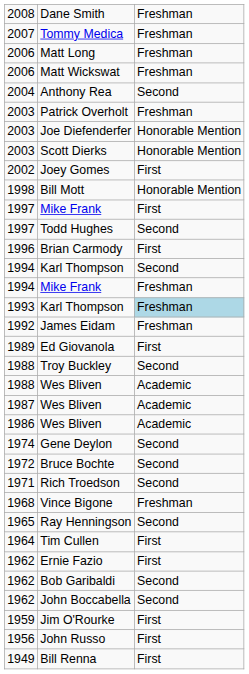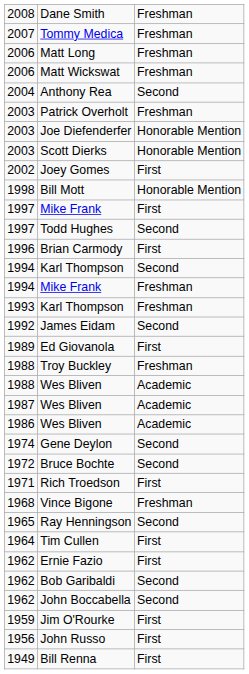 <table class="wikitable">
 <tr>
 <td>2008</td>
 <td>Dane Smith</td>
 <td>Freshman</td>
 </tr>
 <tr>
 <td>2007</td>
 <td><a href='#'>Tommy Medica</a></td>
 <td>Freshman</td>
 </tr>
 <tr>
 <td>2006</td>
 <td>Matt Long</td>
 <td>Freshman</td>
 </tr>
 <tr>
 <td>2006</td>
 <td>Matt Wickswat</td>
 <td>Freshman</td>
 </tr>
 <tr>
 <td>2004</td>
 <td>Anthony Rea</td>
 <td>Second</td>
 </tr>
 <tr>
 <td>2003</td>
 <td>Patrick Overholt</td>
 <td>Freshman</td>
 </tr>
 <tr>
 <td>2003</td>
 <td>Joe Diefenderfer</td>
 <td>Honorable Mention</td>
 </tr>
 <tr>
 <td>2003</td>
 <td>Scott Dierks</td>
 <td>Honorable Mention</td>
 </tr>
 <tr>
 <td>2002</td>
 <td>Joey Gomes</td>
 <td>First</td>
 </tr>
 <tr>
 <td>1998</td>
 <td>Bill Mott</td>
 <td>Honorable Mention</td>
 </tr>
 <tr>
 <td>1997</td>
 <td><a href='#'>Mike Frank</a></td>
 <td>First</td>
 </tr>
 <tr>
 <td>1997</td>
 <td>Todd Hughes</td>
 <td>Second</td>
 </tr>
 <tr>
 <td>1996</td>
 <td>Brian Carmody</td>
 <td>First</td>
 </tr>
 <tr>
 <td>1994</td>
 <td>Karl Thompson</td>
 <td>Second</td>
 </tr>
 <tr>
 <td>1994</td>
 <td><a href='#'>Mike Frank</a></td>
 <td>Freshman</td>
 </tr>
 <tr>
 <td>1993</td>
 <td>Karl Thompson</td>
-<td style="background: lightblue;">Freshman</td>
+<td>Freshman</td>
 </tr>
 <tr>
 <td>1992</td>
 <td>James Eidam</td>
-<td>Freshman</td>
+<td>Second</td>
 </tr>
 <tr>
 <td>1989</td>
 <td>Ed Giovanola</td>
 <td>First</td>
 </tr>
 <tr>
 <td>1988</td>
 <td>Troy Buckley</td>
-<td>Second</td>
+<td>Freshman</td>
 </tr>
 <tr>
 <td>1988</td>
 <td>Wes Bliven</td>
 <td>Academic</td>
 </tr>
 <tr>
 <td>1987</td>
 <td>Wes Bliven</td>
 <td>Academic</td>
 </tr>
 <tr>
 <td>1986</td>
 <td>Wes Bliven</td>
 <td>Academic</td>
 </tr>
 <tr>
 <td>1974</td>
 <td>Gene Deylon</td>
 <td>Second</td>
 </tr>
 <tr>
 <td>1972</td>
 <td>Bruce Bochte</td>
 <td>Second</td>
 </tr>
 <tr>
 <td>1971</td>
 <td>Rich Troedson</td>
-<td>Second</td>
+<td>First</td>
 </tr>
 <tr>
 <td>1968</td>
 <td>Vince Bigone</td>
 <td>Freshman</td>
 </tr>
 <tr>
 <td>1965</td>
 <td>Ray Henningson</td>
 <td>Second</td>
 </tr>
 <tr>
 <td>1964</td>
 <td>Tim Cullen</td>
 <td>First</td>
 </tr>
 <tr>
 <td>1962</td>
 <td>Ernie Fazio</td>
 <td>First</td>
 </tr>
 <tr>
 <td>1962</td>
 <td>Bob Garibaldi</td>
 <td>Second</td>
 </tr>
 <tr>
 <td>1962</td>
 <td>John Boccabella</td>
 <td>Second</td>
 </tr>
 <tr>
 <td>1959</td>
 <td>Jim O'Rourke</td>
 <td>First</td>
 </tr>
 <tr>
 <td>1956</td>
 <td>John Russo</td>
 <td>First</td>
 </tr>
 <tr>
 <td>1949</td>
 <td>Bill Renna</td>
 <td>First</td>
 </tr>
 </table>
